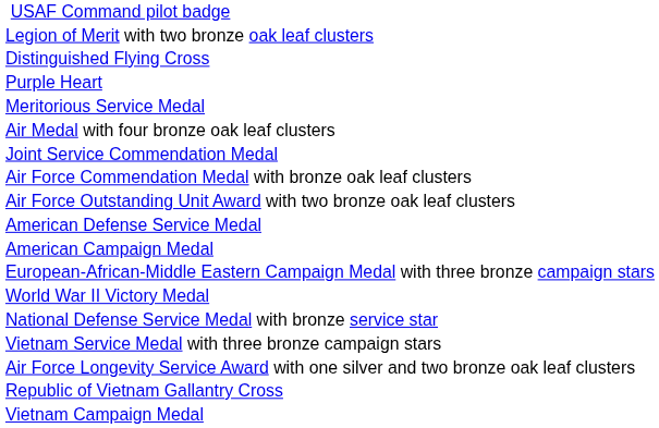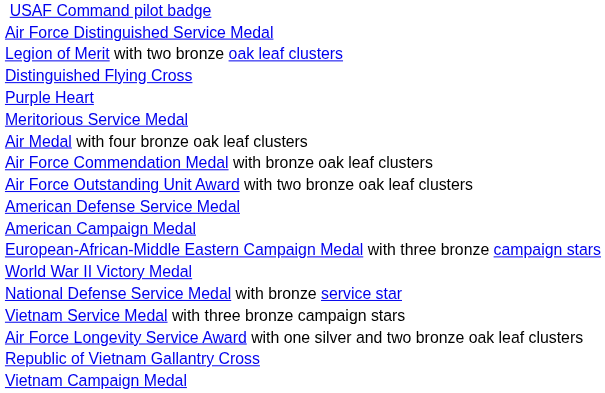 <table>
 <tr>
 <td colspan="2">  <a href='#'>USAF Command pilot badge</a></td>
+</tr>
+<tr>
+<td></td>
+<td><a href='#'>Air Force Distinguished Service Medal</a></td>
 </tr>
 <tr>
 <td></td>
 <td><a href='#'>Legion of Merit</a> with two bronze <a href='#'>oak leaf clusters</a></td>
 </tr>
 <tr>
 <td></td>
 <td><a href='#'>Distinguished Flying Cross</a></td>
 </tr>
 <tr>
 <td></td>
 <td><a href='#'>Purple Heart</a></td>
 </tr>
 <tr>
 <td></td>
 <td><a href='#'>Meritorious Service Medal</a></td>
 </tr>
 <tr>
 <td></td>
 <td><a href='#'>Air Medal</a> with four bronze oak leaf clusters</td>
-</tr>
-<tr>
-<td></td>
-<td><a href='#'>Joint Service Commendation Medal</a></td>
 </tr>
 <tr>
 <td></td>
 <td><a href='#'>Air Force Commendation Medal</a> with bronze oak leaf clusters</td>
 </tr>
 <tr>
 <td></td>
 <td><a href='#'>Air Force Outstanding Unit Award</a> with two bronze oak leaf clusters</td>
 </tr>
 <tr>
 <td></td>
 <td><a href='#'>American Defense Service Medal</a></td>
 </tr>
 <tr>
 <td></td>
 <td><a href='#'>American Campaign Medal</a></td>
 </tr>
 <tr>
 <td></td>
 <td><a href='#'>European-African-Middle Eastern Campaign Medal</a> with three bronze <a href='#'>campaign stars</a></td>
 </tr>
 <tr>
 <td></td>
 <td><a href='#'>World War II Victory Medal</a></td>
 </tr>
 <tr>
 <td></td>
 <td><a href='#'>National Defense Service Medal</a> with bronze <a href='#'>service star</a></td>
 </tr>
 <tr>
 <td></td>
 <td><a href='#'>Vietnam Service Medal</a> with three bronze campaign stars</td>
 </tr>
 <tr>
 <td></td>
 <td><a href='#'>Air Force Longevity Service Award</a> with one silver and two bronze oak leaf clusters</td>
 </tr>
 <tr>
 <td></td>
 <td><a href='#'>Republic of Vietnam Gallantry Cross</a></td>
 </tr>
 <tr>
 <td></td>
 <td><a href='#'>Vietnam Campaign Medal</a></td>
 </tr>
 <tr>
 </tr>
 </table>
